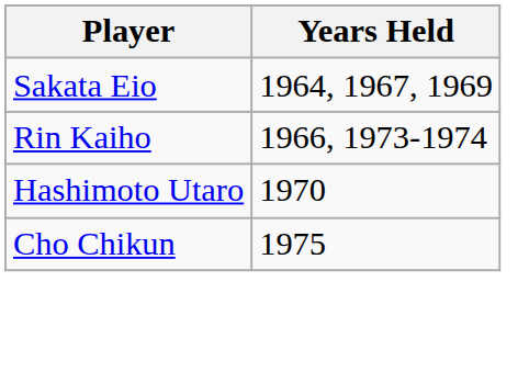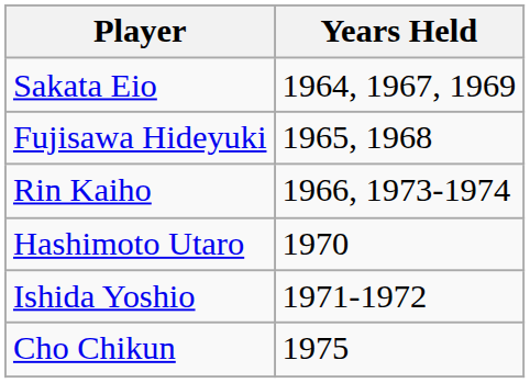 <table class="wikitable">
 <tr>
 <th>Player</th>
 <th>Years Held</th>
 </tr>
 <tr>
 <td><a href='#'>Sakata Eio</a></td>
 <td>1964, 1967, 1969</td>
 </tr>
 <tr>
+<td><a href='#'>Fujisawa Hideyuki</a></td>
+<td>1965, 1968</td>
+</tr>
+<tr>
 <td><a href='#'>Rin Kaiho</a></td>
 <td>1966, 1973-1974</td>
 </tr>
 <tr>
 <td><a href='#'>Hashimoto Utaro</a></td>
 <td>1970</td>
 </tr>
 <tr>
+<td><a href='#'>Ishida Yoshio</a></td>
+<td>1971-1972</td>
+</tr>
+<tr>
 <td><a href='#'>Cho Chikun</a></td>
 <td>1975</td>
 </tr>
 </table>
